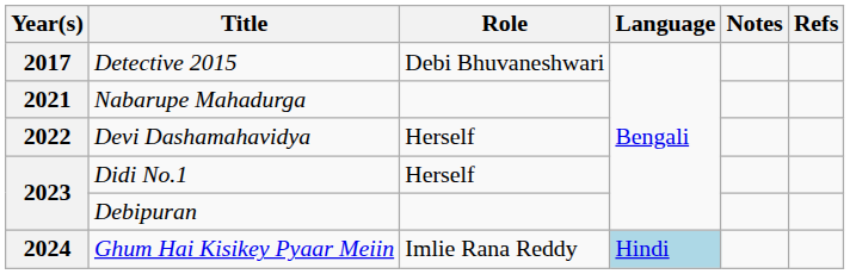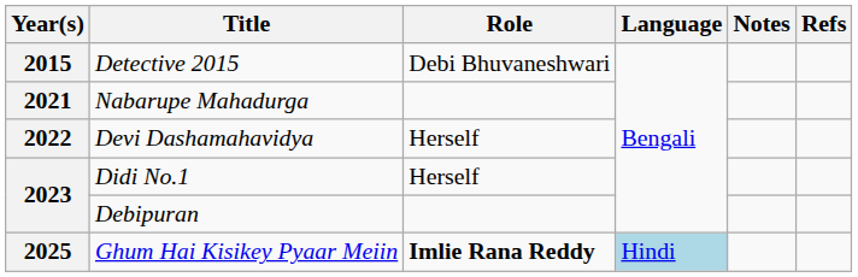 <table class="wikitable plainrowheaders sortable">
 <tr>
 <th scope="col">Year(s)</th>
 <th scope="col">Title</th>
 <th scope="col">Role</th>
 <th scope="col">Language</th>
 <th scope="col" class="unsortable">Notes</th>
 <th scope="col" class="unsortable">Refs</th>
 </tr>
 <tr>
-<th scope="row">2017</th>
+<th scope="row">2015</th>
 <td><em>Detective 2015</em></td>
 <td>Debi Bhuvaneshwari</td>
 <td rowspan="5"><a href='#'>Bengali</a></td>
 <td></td>
 <td></td>
 </tr>
 <tr>
 <th scope="row">2021</th>
 <td><em>Nabarupe Mahadurga</em></td>
 <td></td>
 <td></td>
 <td></td>
 </tr>
 <tr>
 <th scope="row">2022</th>
 <td><em>Devi Dashamahavidya</em></td>
 <td>Herself</td>
 <td></td>
 <td></td>
 </tr>
 <tr>
 <th scope="row" rowspan="2">2023</th>
 <td><em>Didi No.1</em></td>
 <td>Herself</td>
 <td></td>
 <td></td>
 </tr>
 <tr>
 <td><em>Debipuran</em></td>
 <td></td>
 <td></td>
 <td></td>
 </tr>
 <tr>
-<th scope="row">2024</th>
+<th scope="row">2025</th>
 <td><em><a href='#'>Ghum Hai Kisikey Pyaar Meiin</a></em></td>
-<td>Imlie Rana Reddy</td>
+<td><strong>Imlie Rana Reddy</strong></td>
 <td style="background: lightblue;"><a href='#'>Hindi</a></td>
 <td></td>
 <td></td>
 </tr>
 </table>
